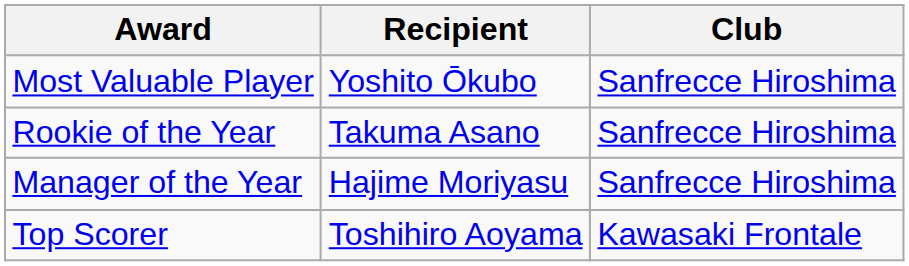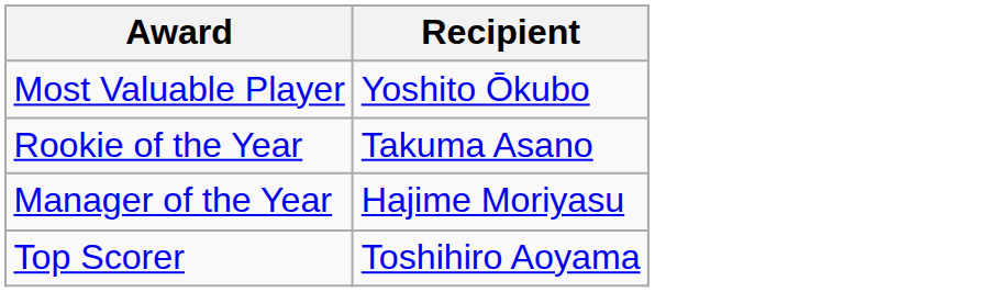 <table class="wikitable">
 <tr>
 <th>Award</th>
 <th>Recipient</th>
-<th>Club</th>
 </tr>
 <tr>
 <td><a href='#'>Most Valuable Player</a></td>
 <td> <a href='#'>Yoshito Ōkubo</a></td>
-<td><a href='#'>Sanfrecce Hiroshima</a></td>
 </tr>
 <tr>
 <td><a href='#'>Rookie of the Year</a></td>
 <td> <a href='#'>Takuma Asano</a></td>
-<td><a href='#'>Sanfrecce Hiroshima</a></td>
 </tr>
 <tr>
 <td><a href='#'>Manager of the Year</a></td>
 <td> <a href='#'>Hajime Moriyasu</a></td>
-<td><a href='#'>Sanfrecce Hiroshima</a></td>
 </tr>
 <tr>
 <td><a href='#'>Top Scorer</a></td>
 <td> <a href='#'>Toshihiro Aoyama</a></td>
-<td><a href='#'>Kawasaki Frontale</a></td>
 </tr>
 </table>
